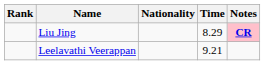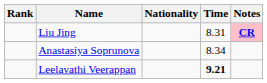 <table class="wikitable sortable" style="text-align:center;font-size:95%">
 <tr>
 <th>Rank</th>
 <th>Name</th>
 <th>Nationality</th>
 <th>Time</th>
 <th>Notes</th>
 </tr>
 <tr>
 <td></td>
 <td align=left><a href='#'>Liu Jing</a></td>
 <td align=left></td>
-<td>8.29</td>
+<td>8.31</td>
 <td style="background: pink;"><strong><a href='#'>CR</a></strong></td>
+</tr>
+<tr>
+<td></td>
+<td align=left><a href='#'>Anastasiya Soprunova</a></td>
+<td align=left></td>
+<td>8.34</td>
+<td></td>
 </tr>
 <tr>
 <td></td>
 <td align=left><a href='#'>Leelavathi Veerappan</a></td>
 <td align=left></td>
-<td>9.21</td>
+<td><strong>9.21</strong></td>
 <td></td>
 </tr>
 </table>
